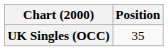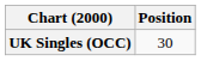 <table class="wikitable plainrowheaders" style="text-align:center">
 <tr>
 <th>Chart (2000)</th>
 <th>Position</th>
 </tr>
 <tr>
 <th scope="row">UK Singles (OCC)</th>
-<td>35</td>
+<td>30</td>
 </tr>
 </table>
